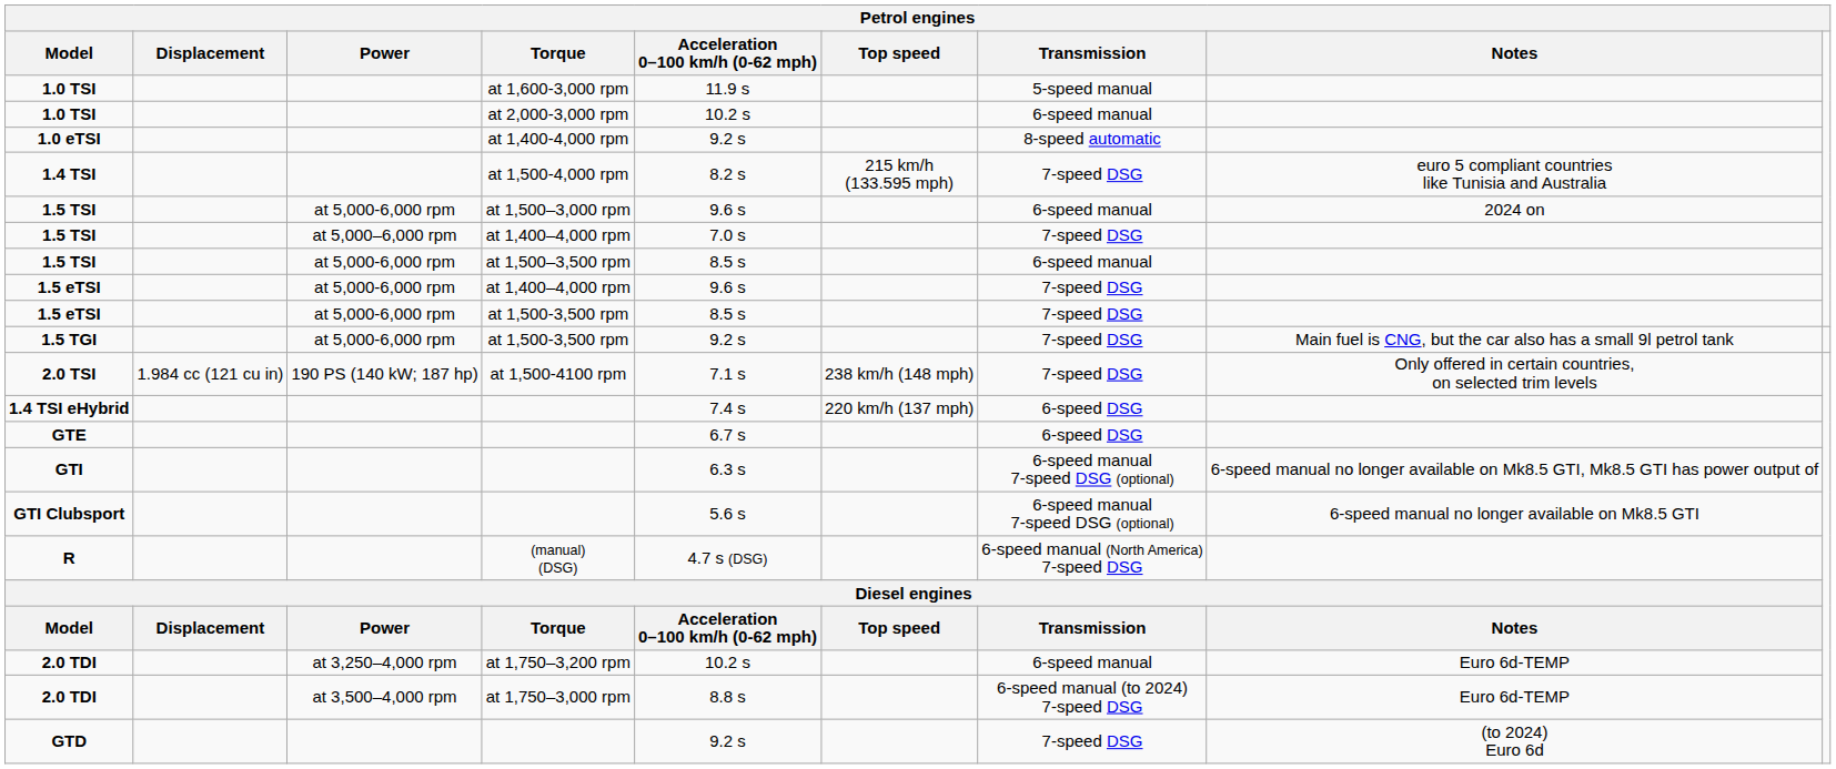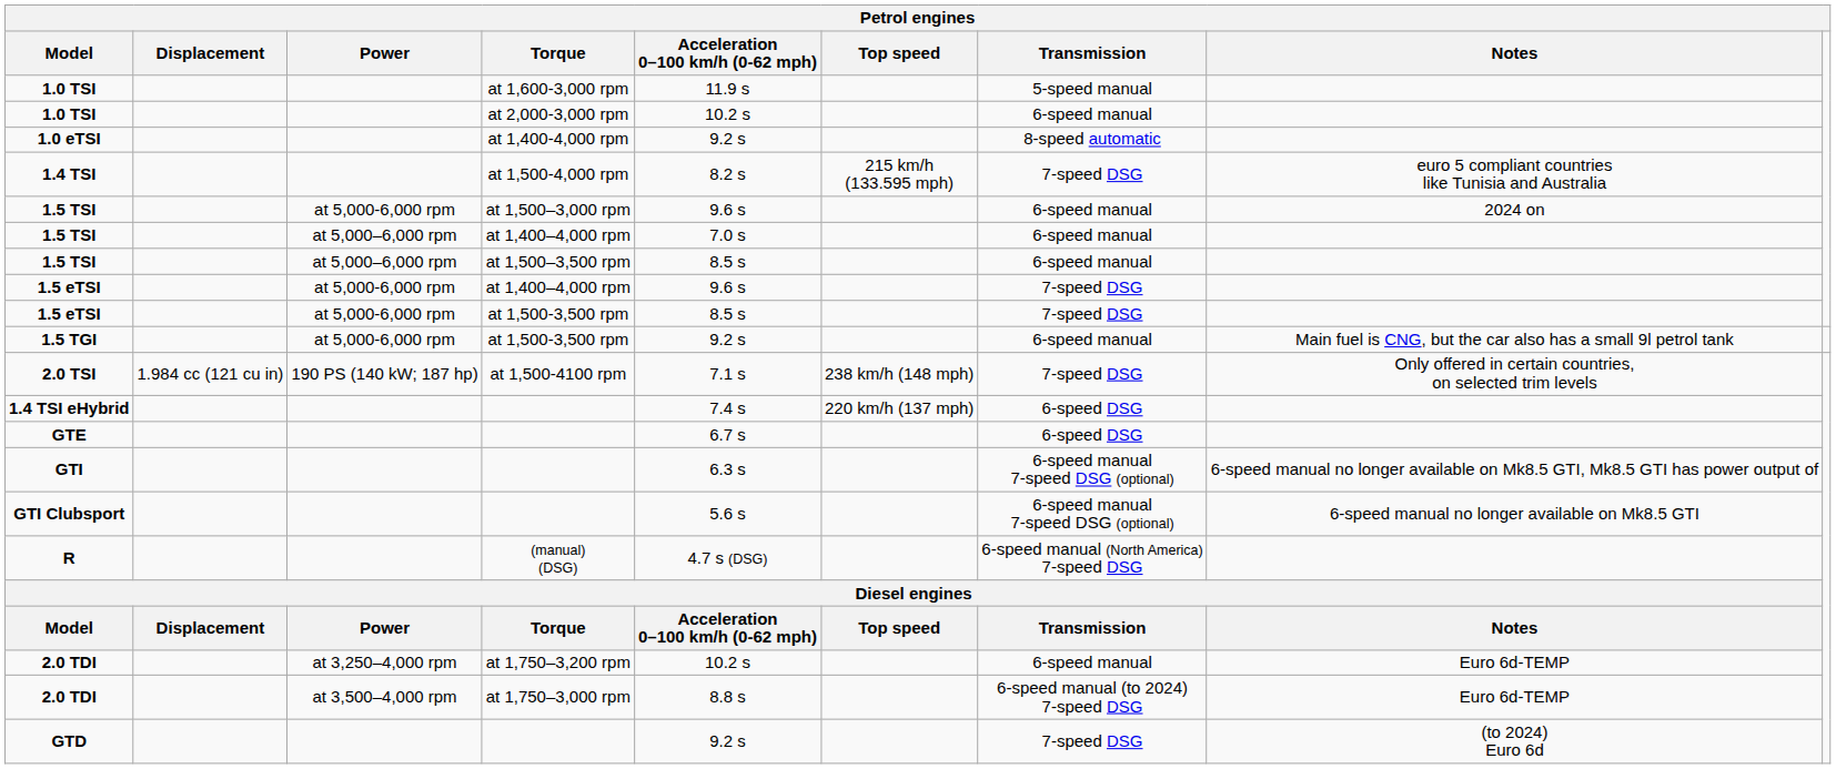 <table class="wikitable" style="text-align:center; font-size:92%;">
 <tr>
 <th colspan=9>Petrol engines</th>
 </tr>
 <tr>
 <th>Model</th>
 <th>Displacement</th>
 <th>Power</th>
 <th>Torque</th>
 <th>Acceleration<br>0–100 km/h (0-62 mph)</th>
 <th>Top speed</th>
 <th>Transmission</th>
 <th>Notes</th>
 </tr>
 <tr>
 <td><strong>1.0 TSI</strong></td>
 <td></td>
 <td></td>
 <td> at 1,600-3,000 rpm</td>
 <td>11.9 s</td>
 <td></td>
 <td>5-speed manual</td>
 <td></td>
 </tr>
 <tr>
 <td><strong>1.0 TSI</strong></td>
 <td></td>
 <td></td>
 <td> at 2,000-3,000 rpm</td>
 <td>10.2 s</td>
 <td></td>
 <td>6-speed manual</td>
 <td></td>
 </tr>
 <tr>
 <td><strong>1.0 eTSI</strong></td>
 <td></td>
 <td></td>
 <td> at 1,400-4,000 rpm</td>
 <td>9.2 s</td>
 <td></td>
 <td>8-speed <a href='#'>automatic</a></td>
 <td></td>
 </tr>
 <tr>
 <td><strong>1.4 TSI</strong></td>
 <td></td>
 <td></td>
 <td> at 1,500-4,000 rpm</td>
 <td>8.2 s</td>
 <td>215 km/h<br>(133.595 mph)</td>
 <td>7-speed <a href='#'>DSG</a></td>
 <td>euro 5 compliant countries<br>like Tunisia and Australia</td>
 </tr>
 <tr>
 <td><strong>1.5 TSI</strong></td>
 <td></td>
 <td> at 5,000-6,000 rpm</td>
 <td> at 1,500–3,000 rpm</td>
 <td>9.6 s</td>
 <td></td>
 <td>6-speed manual</td>
 <td>2024 on</td>
 </tr>
 <tr>
 <td><strong>1.5 TSI</strong></td>
 <td></td>
 <td> at 5,000–6,000 rpm</td>
 <td> at 1,400–4,000 rpm</td>
 <td>7.0 s</td>
 <td></td>
-<td>7-speed <a href='#'>DSG</a></td>
+<td>6-speed manual</td>
 <td></td>
 </tr>
 <tr>
 <td><strong>1.5 TSI</strong></td>
 <td></td>
-<td> at 5,000-6,000 rpm</td>
+<td> at 5,000–6,000 rpm</td>
 <td> at 1,500–3,500 rpm</td>
 <td>8.5 s</td>
 <td></td>
 <td>6-speed manual</td>
 <td></td>
 </tr>
 <tr>
 <td><strong>1.5 eTSI</strong></td>
 <td></td>
 <td> at 5,000-6,000 rpm</td>
 <td> at 1,400–4,000 rpm</td>
 <td>9.6 s</td>
 <td></td>
 <td>7-speed <a href='#'>DSG</a></td>
 <td></td>
 </tr>
 <tr>
 <td><strong>1.5 eTSI</strong></td>
 <td></td>
 <td> at 5,000-6,000 rpm</td>
 <td> at 1,500-3,500 rpm</td>
 <td>8.5 s</td>
 <td></td>
 <td>7-speed <a href='#'>DSG</a></td>
 <td></td>
 </tr>
 <tr>
 <td><strong>1.5 TGI</strong></td>
 <td></td>
 <td> at 5,000-6,000 rpm</td>
 <td> at 1,500-3,500 rpm</td>
 <td>9.2 s</td>
 <td></td>
-<td>7-speed <a href='#'>DSG</a></td>
+<td>6-speed manual</td>
 <td>Main fuel is <a href='#'>CNG</a>, but the car also has a small 9l petrol tank</td>
 <td></td>
 </tr>
 <tr>
 <td><strong>2.0 TSI</strong></td>
 <td>1.984 cc (121 cu in)</td>
 <td>190 PS (140 kW; 187 hp)</td>
 <td> at 1,500-4100 rpm</td>
 <td>7.1 s</td>
 <td>238 km/h (148 mph)</td>
 <td>7-speed <a href='#'>DSG</a></td>
 <td>Only offered in certain countries,<br>on selected trim levels</td>
 </tr>
 <tr>
 <td><strong>1.4 TSI eHybrid</strong></td>
 <td></td>
 <td></td>
 <td></td>
 <td>7.4 s</td>
 <td>220 km/h (137 mph)</td>
 <td>6-speed <a href='#'>DSG</a></td>
 <td></td>
 </tr>
 <tr>
 <td><strong>GTE</strong></td>
 <td></td>
 <td></td>
 <td></td>
 <td>6.7 s</td>
 <td></td>
 <td>6-speed <a href='#'>DSG</a></td>
 <td></td>
 </tr>
 <tr>
 <td><strong>GTI</strong></td>
 <td></td>
 <td></td>
 <td></td>
 <td>6.3 s</td>
 <td></td>
 <td>6-speed manual<br>7-speed <a href='#'>DSG</a> <small>(optional)</small></td>
 <td>6-speed manual no longer available on Mk8.5 GTI, Mk8.5 GTI has power output of </td>
 </tr>
 <tr>
 <td><strong>GTI Clubsport</strong></td>
 <td></td>
 <td></td>
 <td></td>
 <td>5.6 s</td>
 <td></td>
 <td>6-speed manual<br>7-speed DSG <small>(optional)</small></td>
 <td>6-speed manual no longer available on Mk8.5 GTI</td>
 </tr>
 <tr>
 <td><strong>R</strong></td>
 <td></td>
 <td></td>
 <td> <small>(manual)</small><br> <small>(DSG)</small></td>
 <td>4.7 s <small>(DSG)</small></td>
 <td></td>
 <td>6-speed manual <small>(North America)</small><br>7-speed <a href='#'>DSG</a></td>
 <td></td>
 </tr>
 <tr>
 <th colspan=8>Diesel engines</th>
 </tr>
 <tr>
 <th>Model</th>
 <th>Displacement</th>
 <th>Power</th>
 <th>Torque</th>
 <th>Acceleration<br>0–100 km/h (0-62 mph)</th>
 <th>Top speed</th>
 <th>Transmission</th>
 <th>Notes</th>
 </tr>
 <tr>
 <td><strong>2.0 TDI</strong></td>
 <td></td>
 <td> at 3,250–4,000 rpm</td>
 <td> at 1,750–3,200 rpm</td>
 <td>10.2 s</td>
 <td></td>
 <td>6-speed manual</td>
 <td>Euro 6d-TEMP</td>
 </tr>
 <tr>
 <td><strong>2.0 TDI</strong></td>
 <td></td>
 <td> at 3,500–4,000 rpm</td>
 <td> at 1,750–3,000 rpm</td>
 <td>8.8 s</td>
 <td></td>
 <td>6-speed manual (to 2024)<br> 7-speed <a href='#'>DSG</a></td>
 <td>Euro 6d-TEMP</td>
 </tr>
 <tr>
 <td><strong>GTD</strong></td>
 <td></td>
 <td></td>
 <td></td>
 <td>9.2 s</td>
 <td></td>
 <td>7-speed <a href='#'>DSG</a></td>
 <td>(to 2024)<br>Euro 6d</td>
 </tr>
 </table>
